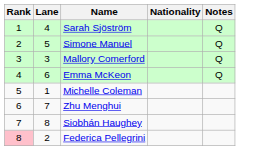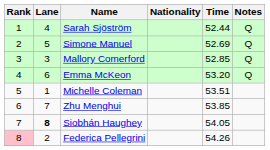 <table class="wikitable sortable" style="text-align:center">
 <tr>
 <th>Rank</th>
 <th>Lane</th>
 <th>Name</th>
 <th>Nationality</th>
+<th>Time</th>
 <th>Notes</th>
 </tr>
 <tr bgcolor=ccffcc>
 <td>1</td>
 <td>4</td>
 <td align=left><a href='#'>Sarah Sjöström</a></td>
 <td align=left></td>
+<td>52.44</td>
 <td>Q</td>
 </tr>
 <tr bgcolor=ccffcc>
 <td>2</td>
 <td>5</td>
 <td align=left><a href='#'>Simone Manuel</a></td>
 <td align=left></td>
+<td>52.69</td>
 <td>Q</td>
 </tr>
 <tr bgcolor=ccffcc>
 <td>3</td>
 <td>3</td>
 <td align=left><a href='#'>Mallory Comerford</a></td>
 <td align=left></td>
+<td>52.85</td>
 <td>Q</td>
 </tr>
 <tr bgcolor=ccffcc>
 <td>4</td>
 <td>6</td>
 <td align=left><a href='#'>Emma McKeon</a></td>
 <td align=left></td>
+<td>53.20</td>
 <td>Q</td>
 </tr>
 <tr>
 <td>5</td>
 <td>1</td>
 <td align=left><a href='#'>Michelle Coleman</a></td>
 <td align=left></td>
+<td>53.51</td>
 <td></td>
 </tr>
 <tr>
 <td>6</td>
 <td>7</td>
 <td align=left><a href='#'>Zhu Menghui</a></td>
 <td align=left></td>
+<td>53.85</td>
 <td></td>
 </tr>
 <tr>
 <td>7</td>
-<td>8</td>
+<td><strong>8</strong></td>
 <td align=left><a href='#'>Siobhán Haughey</a></td>
 <td align=left></td>
+<td>54.05</td>
 <td></td>
 </tr>
 <tr>
 <td style="background: pink;">8</td>
 <td>2</td>
 <td align=left><a href='#'>Federica Pellegrini</a></td>
 <td align=left></td>
+<td>54.26</td>
 <td></td>
 </tr>
 </table>
